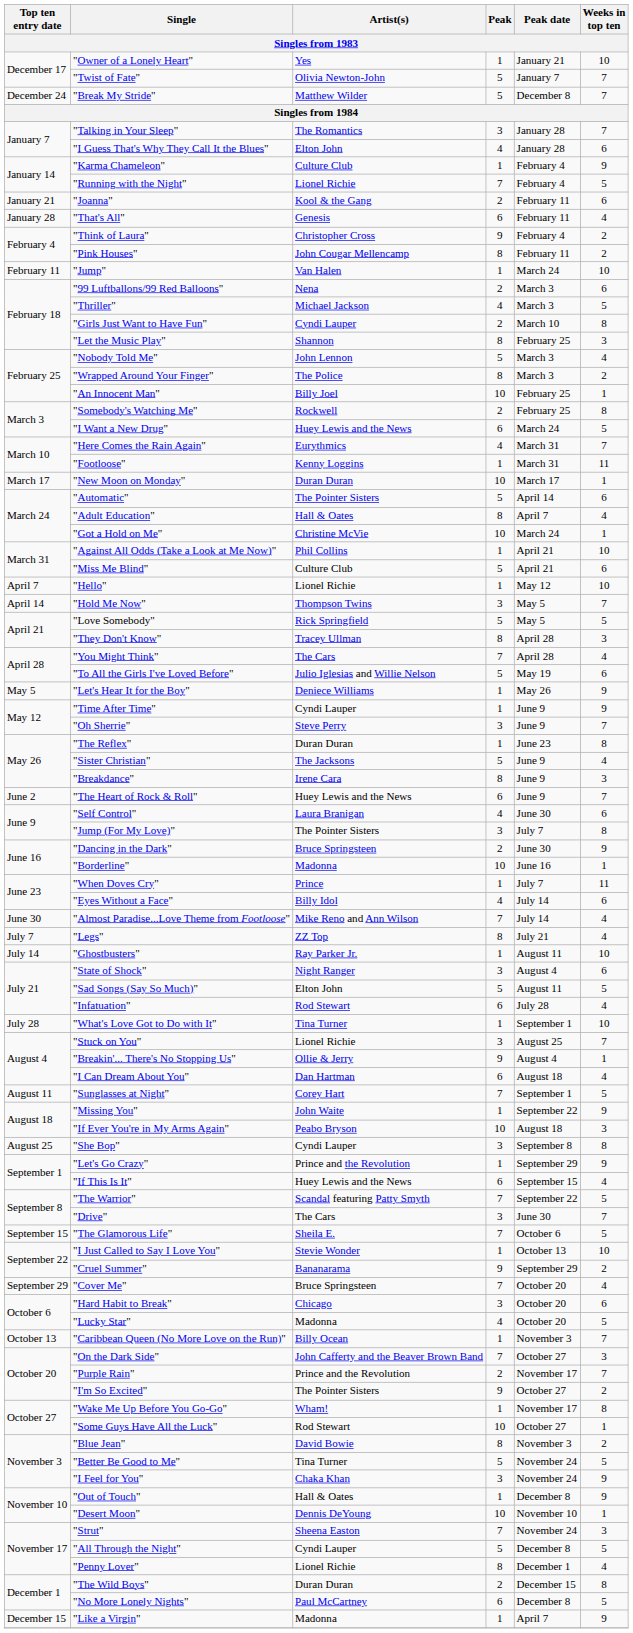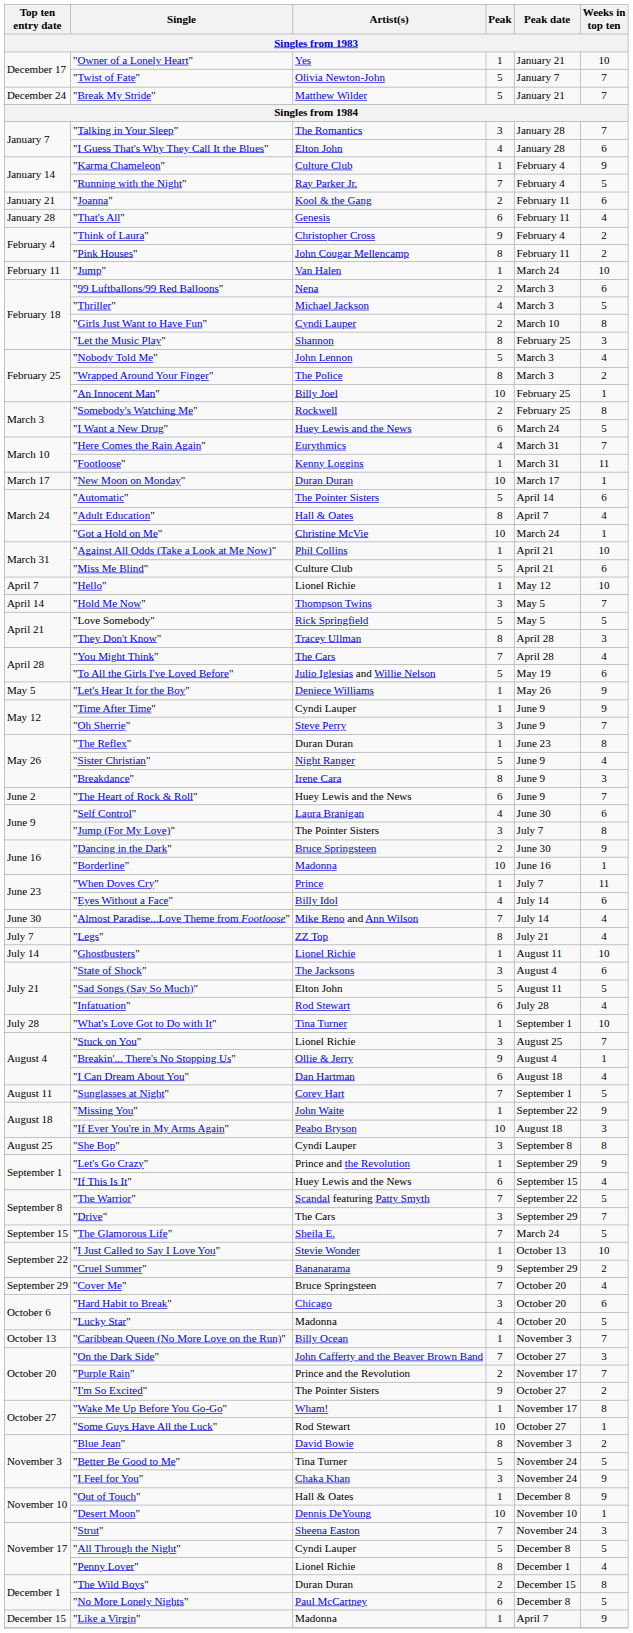 <table class="wikitable sortable">
 <tr>
 <th>Top ten<br>entry date</th>
 <th>Single</th>
 <th>Artist(s)</th>
 <th data-sort-type="number">Peak</th>
 <th>Peak date</th>
 <th data-sort-type="number">Weeks in<br>top ten</th>
 </tr>
 <tr>
 <th colspan=6><a href='#'>Singles from 1983</a></th>
 </tr>
 <tr>
 <td rowspan="2">December 17</td>
 <td>"<a href='#'>Owner of a Lonely Heart</a>"</td>
 <td><a href='#'>Yes</a></td>
 <td align=center>1</td>
 <td>January 21</td>
 <td align=center>10</td>
 </tr>
 <tr>
 <td>"<a href='#'>Twist of Fate</a>"</td>
 <td><a href='#'>Olivia Newton-John</a></td>
 <td align=center>5</td>
 <td>January 7</td>
 <td align=center>7</td>
 </tr>
 <tr>
 <td>December 24</td>
 <td>"<a href='#'>Break My Stride</a>"</td>
 <td><a href='#'>Matthew Wilder</a></td>
 <td align=center>5</td>
-<td>December 8</td>
+<td>January 21</td>
 <td align=center>7</td>
 </tr>
 <tr>
 <th colspan=6>Singles from 1984</th>
 </tr>
 <tr>
 <td rowspan="2">January 7</td>
 <td>"<a href='#'>Talking in Your Sleep</a>"</td>
 <td><a href='#'>The Romantics</a></td>
 <td align=center>3</td>
 <td>January 28</td>
 <td align=center>7</td>
 </tr>
 <tr>
 <td>"<a href='#'>I Guess That's Why They Call It the Blues</a>"</td>
 <td><a href='#'>Elton John</a></td>
 <td align=center>4</td>
 <td>January 28</td>
 <td align=center>6</td>
 </tr>
 <tr>
 <td rowspan="2">January 14</td>
 <td>"<a href='#'>Karma Chameleon</a>"</td>
 <td><a href='#'>Culture Club</a></td>
 <td align=center>1</td>
 <td>February 4</td>
 <td align=center>9</td>
 </tr>
 <tr>
 <td>"<a href='#'>Running with the Night</a>"</td>
-<td><a href='#'>Lionel Richie</a></td>
+<td><a href='#'>Ray Parker Jr.</a></td>
 <td align=center>7</td>
 <td>February 4</td>
 <td align=center>5</td>
 </tr>
 <tr>
 <td>January 21</td>
 <td>"<a href='#'>Joanna</a>"</td>
 <td><a href='#'>Kool & the Gang</a></td>
 <td align=center>2</td>
 <td>February 11</td>
 <td align=center>6</td>
 </tr>
 <tr>
 <td>January 28</td>
 <td>"<a href='#'>That's All</a>"</td>
 <td><a href='#'>Genesis</a></td>
 <td align=center>6</td>
 <td>February 11</td>
 <td align=center>4</td>
 </tr>
 <tr>
 <td rowspan="2">February 4</td>
 <td>"<a href='#'>Think of Laura</a>"</td>
 <td><a href='#'>Christopher Cross</a></td>
 <td align=center>9</td>
 <td>February 4</td>
 <td align=center>2</td>
 </tr>
 <tr>
 <td>"<a href='#'>Pink Houses</a>"</td>
 <td><a href='#'>John Cougar Mellencamp</a></td>
 <td align=center>8</td>
 <td>February 11</td>
 <td align=center>2</td>
 </tr>
 <tr>
 <td>February 11</td>
 <td>"<a href='#'>Jump</a>"</td>
 <td><a href='#'>Van Halen</a></td>
 <td align=center>1</td>
 <td>March 24</td>
 <td align=center>10</td>
 </tr>
 <tr>
 <td rowspan="4">February 18</td>
 <td>"<a href='#'>99 Luftballons/99 Red Balloons</a>"</td>
 <td><a href='#'>Nena</a></td>
 <td align=center>2</td>
 <td>March 3</td>
 <td align=center>6</td>
 </tr>
 <tr>
 <td>"<a href='#'>Thriller</a>"</td>
 <td><a href='#'>Michael Jackson</a></td>
 <td align=center>4</td>
 <td>March 3</td>
 <td align=center>5</td>
 </tr>
 <tr>
 <td>"<a href='#'>Girls Just Want to Have Fun</a>"</td>
 <td><a href='#'>Cyndi Lauper</a></td>
 <td align=center>2</td>
 <td>March 10</td>
 <td align=center>8</td>
 </tr>
 <tr>
 <td>"<a href='#'>Let the Music Play</a>"</td>
 <td><a href='#'>Shannon</a></td>
 <td align=center>8</td>
 <td>February 25</td>
 <td align=center>3</td>
 </tr>
 <tr>
 <td rowspan="3">February 25</td>
 <td>"<a href='#'>Nobody Told Me</a>"</td>
 <td><a href='#'>John Lennon</a></td>
 <td align=center>5</td>
 <td>March 3</td>
 <td align=center>4</td>
 </tr>
 <tr>
 <td>"<a href='#'>Wrapped Around Your Finger</a>"</td>
 <td><a href='#'>The Police</a></td>
 <td align=center>8</td>
 <td>March 3</td>
 <td align=center>2</td>
 </tr>
 <tr>
 <td>"<a href='#'>An Innocent Man</a>"</td>
 <td><a href='#'>Billy Joel</a></td>
 <td align=center>10</td>
 <td>February 25</td>
 <td align=center>1</td>
 </tr>
 <tr>
 <td rowspan="2">March 3</td>
 <td>"<a href='#'>Somebody's Watching Me</a>"</td>
 <td><a href='#'>Rockwell</a></td>
 <td align=center>2</td>
 <td>February 25</td>
 <td align=center>8</td>
 </tr>
 <tr>
 <td>"<a href='#'>I Want a New Drug</a>"</td>
 <td><a href='#'>Huey Lewis and the News</a></td>
 <td align=center>6</td>
 <td>March 24</td>
 <td align=center>5</td>
 </tr>
 <tr>
 <td rowspan="2">March 10</td>
 <td>"<a href='#'>Here Comes the Rain Again</a>"</td>
 <td><a href='#'>Eurythmics</a></td>
 <td align=center>4</td>
 <td>March 31</td>
 <td align=center>7</td>
 </tr>
 <tr>
 <td>"<a href='#'>Footloose</a>"</td>
 <td><a href='#'>Kenny Loggins</a></td>
 <td align=center>1</td>
 <td>March 31</td>
 <td align=center>11</td>
 </tr>
 <tr>
 <td>March 17</td>
 <td>"<a href='#'>New Moon on Monday</a>"</td>
 <td><a href='#'>Duran Duran</a></td>
 <td align=center>10</td>
 <td>March 17</td>
 <td align=center>1</td>
 </tr>
 <tr>
 <td rowspan="3">March 24</td>
 <td>"<a href='#'>Automatic</a>"</td>
 <td><a href='#'>The Pointer Sisters</a></td>
 <td align=center>5</td>
 <td>April 14</td>
 <td align=center>6</td>
 </tr>
 <tr>
 <td>"<a href='#'>Adult Education</a>"</td>
 <td><a href='#'>Hall & Oates</a></td>
 <td align=center>8</td>
 <td>April 7</td>
 <td align=center>4</td>
 </tr>
 <tr>
 <td>"<a href='#'>Got a Hold on Me</a>"</td>
 <td><a href='#'>Christine McVie</a></td>
 <td align=center>10</td>
 <td>March 24</td>
 <td align=center>1</td>
 </tr>
 <tr>
 <td rowspan="2">March 31</td>
 <td>"<a href='#'>Against All Odds (Take a Look at Me Now)</a>"</td>
 <td><a href='#'>Phil Collins</a></td>
 <td align=center>1</td>
 <td>April 21</td>
 <td align=center>10</td>
 </tr>
 <tr>
 <td>"<a href='#'>Miss Me Blind</a>"</td>
 <td>Culture Club</td>
 <td align=center>5</td>
 <td>April 21</td>
 <td align=center>6</td>
 </tr>
 <tr>
 <td>April 7</td>
 <td>"<a href='#'>Hello</a>"</td>
 <td>Lionel Richie</td>
 <td align=center>1</td>
 <td>May 12</td>
 <td align=center>10</td>
 </tr>
 <tr>
 <td>April 14</td>
 <td>"<a href='#'>Hold Me Now</a>"</td>
 <td><a href='#'>Thompson Twins</a></td>
 <td align=center>3</td>
 <td>May 5</td>
 <td align=center>7</td>
 </tr>
 <tr>
 <td rowspan="2">April 21</td>
 <td>"Love Somebody"</td>
 <td><a href='#'>Rick Springfield</a></td>
 <td align=center>5</td>
 <td>May 5</td>
 <td align=center>5</td>
 </tr>
 <tr>
 <td>"<a href='#'>They Don't Know</a>"</td>
 <td><a href='#'>Tracey Ullman</a></td>
 <td align=center>8</td>
 <td>April 28</td>
 <td align=center>3</td>
 </tr>
 <tr>
 <td rowspan="2">April 28</td>
 <td>"<a href='#'>You Might Think</a>"</td>
 <td><a href='#'>The Cars</a></td>
 <td align=center>7</td>
 <td>April 28</td>
 <td align=center>4</td>
 </tr>
 <tr>
 <td>"<a href='#'>To All the Girls I've Loved Before</a>"</td>
 <td><a href='#'>Julio Iglesias</a> and <a href='#'>Willie Nelson</a></td>
 <td align=center>5</td>
 <td>May 19</td>
 <td align=center>6</td>
 </tr>
 <tr>
 <td>May 5</td>
 <td>"<a href='#'>Let's Hear It for the Boy</a>"</td>
 <td><a href='#'>Deniece Williams</a></td>
 <td align=center>1</td>
 <td>May 26</td>
 <td align=center>9</td>
 </tr>
 <tr>
 <td rowspan="2">May 12</td>
 <td>"<a href='#'>Time After Time</a>"</td>
 <td>Cyndi Lauper</td>
 <td align=center>1</td>
 <td>June 9</td>
 <td align=center>9</td>
 </tr>
 <tr>
 <td>"<a href='#'>Oh Sherrie</a>"</td>
 <td><a href='#'>Steve Perry</a></td>
 <td align=center>3</td>
 <td>June 9</td>
 <td align=center>7</td>
 </tr>
 <tr>
 <td rowspan="3">May 26</td>
 <td>"<a href='#'>The Reflex</a>"</td>
 <td>Duran Duran</td>
 <td align=center>1</td>
 <td>June 23</td>
 <td align=center>8</td>
 </tr>
 <tr>
 <td>"<a href='#'>Sister Christian</a>"</td>
-<td><a href='#'>The Jacksons</a></td>
+<td><a href='#'>Night Ranger</a></td>
 <td align=center>5</td>
 <td>June 9</td>
 <td align=center>4</td>
 </tr>
 <tr>
 <td>"<a href='#'>Breakdance</a>"</td>
 <td><a href='#'>Irene Cara</a></td>
 <td align=center>8</td>
 <td>June 9</td>
 <td align=center>3</td>
 </tr>
 <tr>
 <td>June 2</td>
 <td>"<a href='#'>The Heart of Rock & Roll</a>"</td>
 <td>Huey Lewis and the News</td>
 <td align=center>6</td>
 <td>June 9</td>
 <td align=center>7</td>
 </tr>
 <tr>
 <td rowspan="2">June 9</td>
 <td>"<a href='#'>Self Control</a>"</td>
 <td><a href='#'>Laura Branigan</a></td>
 <td align=center>4</td>
 <td>June 30</td>
 <td align=center>6</td>
 </tr>
 <tr>
 <td>"<a href='#'>Jump (For My Love)</a>"</td>
 <td>The Pointer Sisters</td>
 <td align=center>3</td>
 <td>July 7</td>
 <td align=center>8</td>
 </tr>
 <tr>
 <td rowspan="2">June 16</td>
 <td>"<a href='#'>Dancing in the Dark</a>"</td>
 <td><a href='#'>Bruce Springsteen</a></td>
 <td align=center>2</td>
 <td>June 30</td>
 <td align=center>9</td>
 </tr>
 <tr>
 <td>"<a href='#'>Borderline</a>"</td>
 <td><a href='#'>Madonna</a></td>
 <td align=center>10</td>
 <td>June 16</td>
 <td align=center>1</td>
 </tr>
 <tr>
 <td rowspan="2">June 23</td>
 <td>"<a href='#'>When Doves Cry</a>"</td>
 <td><a href='#'>Prince</a></td>
 <td align=center>1</td>
 <td>July 7</td>
 <td align=center>11</td>
 </tr>
 <tr>
 <td>"<a href='#'>Eyes Without a Face</a>"</td>
 <td><a href='#'>Billy Idol</a></td>
 <td align=center>4</td>
 <td>July 14</td>
 <td align=center>6</td>
 </tr>
 <tr>
 <td>June 30</td>
 <td>"<a href='#'>Almost Paradise...Love Theme from <em>Footloose</em></a>"</td>
 <td><a href='#'>Mike Reno</a> and <a href='#'>Ann Wilson</a></td>
 <td align=center>7</td>
 <td>July 14</td>
 <td align=center>4</td>
 </tr>
 <tr>
 <td>July 7</td>
 <td>"<a href='#'>Legs</a>"</td>
 <td><a href='#'>ZZ Top</a></td>
 <td align=center>8</td>
 <td>July 21</td>
 <td align=center>4</td>
 </tr>
 <tr>
 <td>July 14</td>
 <td>"<a href='#'>Ghostbusters</a>"</td>
-<td><a href='#'>Ray Parker Jr.</a></td>
+<td><a href='#'>Lionel Richie</a></td>
 <td align=center>1</td>
 <td>August 11</td>
 <td align=center>10</td>
 </tr>
 <tr>
 <td rowspan="3">July 21</td>
 <td>"<a href='#'>State of Shock</a>"</td>
-<td><a href='#'>Night Ranger</a></td>
+<td><a href='#'>The Jacksons</a></td>
 <td align=center>3</td>
 <td>August 4</td>
 <td align=center>6</td>
 </tr>
 <tr>
 <td>"<a href='#'>Sad Songs (Say So Much)</a>"</td>
 <td>Elton John</td>
 <td align=center>5</td>
 <td>August 11</td>
 <td align=center>5</td>
 </tr>
 <tr>
 <td>"<a href='#'>Infatuation</a>"</td>
 <td><a href='#'>Rod Stewart</a></td>
 <td align=center>6</td>
 <td>July 28</td>
 <td align=center>4</td>
 </tr>
 <tr>
 <td>July 28</td>
 <td>"<a href='#'>What's Love Got to Do with It</a>"</td>
 <td><a href='#'>Tina Turner</a></td>
 <td align=center>1</td>
 <td>September 1</td>
 <td align=center>10</td>
 </tr>
 <tr>
 <td rowspan="3">August 4</td>
 <td>"<a href='#'>Stuck on You</a>"</td>
 <td>Lionel Richie</td>
 <td align=center>3</td>
 <td>August 25</td>
 <td align=center>7</td>
 </tr>
 <tr>
 <td>"<a href='#'>Breakin'... There's No Stopping Us</a>"</td>
 <td><a href='#'>Ollie & Jerry</a></td>
 <td align=center>9</td>
 <td>August 4</td>
 <td align=center>1</td>
 </tr>
 <tr>
 <td>"<a href='#'>I Can Dream About You</a>"</td>
 <td><a href='#'>Dan Hartman</a></td>
 <td align=center>6</td>
 <td>August 18</td>
 <td align=center>4</td>
 </tr>
 <tr>
 <td>August 11</td>
 <td>"<a href='#'>Sunglasses at Night</a>"</td>
 <td><a href='#'>Corey Hart</a></td>
 <td align=center>7</td>
 <td>September 1</td>
 <td align=center>5</td>
 </tr>
 <tr>
 <td rowspan="2">August 18</td>
 <td>"<a href='#'>Missing You</a>"</td>
 <td><a href='#'>John Waite</a></td>
 <td align=center>1</td>
 <td>September 22</td>
 <td align=center>9</td>
 </tr>
 <tr>
 <td>"<a href='#'>If Ever You're in My Arms Again</a>"</td>
 <td><a href='#'>Peabo Bryson</a></td>
 <td align=center>10</td>
 <td>August 18</td>
 <td align=center>3</td>
 </tr>
 <tr>
 <td>August 25</td>
 <td>"<a href='#'>She Bop</a>"</td>
 <td>Cyndi Lauper</td>
 <td align=center>3</td>
 <td>September 8</td>
 <td align=center>8</td>
 </tr>
 <tr>
 <td rowspan="2">September 1</td>
 <td>"<a href='#'>Let's Go Crazy</a>"</td>
 <td>Prince and <a href='#'>the Revolution</a></td>
 <td align=center>1</td>
 <td>September 29</td>
 <td align=center>9</td>
 </tr>
 <tr>
 <td>"<a href='#'>If This Is It</a>"</td>
 <td>Huey Lewis and the News</td>
 <td align=center>6</td>
 <td>September 15</td>
 <td align=center>4</td>
 </tr>
 <tr>
 <td rowspan="2">September 8</td>
 <td>"<a href='#'>The Warrior</a>"</td>
 <td><a href='#'>Scandal</a> featuring <a href='#'>Patty Smyth</a></td>
 <td align=center>7</td>
 <td>September 22</td>
 <td align=center>5</td>
 </tr>
 <tr>
 <td>"<a href='#'>Drive</a>"</td>
 <td>The Cars</td>
 <td align=center>3</td>
-<td>June 30</td>
+<td>September 29</td>
 <td align=center>7</td>
 </tr>
 <tr>
 <td>September 15</td>
 <td>"<a href='#'>The Glamorous Life</a>"</td>
 <td><a href='#'>Sheila E.</a></td>
 <td align=center>7</td>
-<td>October 6</td>
+<td>March 24</td>
 <td align=center>5</td>
 </tr>
 <tr>
 <td rowspan="2">September 22</td>
 <td>"<a href='#'>I Just Called to Say I Love You</a>"</td>
 <td><a href='#'>Stevie Wonder</a></td>
 <td align=center>1</td>
 <td>October 13</td>
 <td align=center>10</td>
 </tr>
 <tr>
 <td>"<a href='#'>Cruel Summer</a>"</td>
 <td><a href='#'>Bananarama</a></td>
 <td align=center>9</td>
 <td>September 29</td>
 <td align=center>2</td>
 </tr>
 <tr>
 <td>September 29</td>
 <td>"<a href='#'>Cover Me</a>"</td>
 <td>Bruce Springsteen</td>
 <td align=center>7</td>
 <td>October 20</td>
 <td align=center>4</td>
 </tr>
 <tr>
 <td rowspan="2">October 6</td>
 <td>"<a href='#'>Hard Habit to Break</a>"</td>
 <td><a href='#'>Chicago</a></td>
 <td align=center>3</td>
 <td>October 20</td>
 <td align=center>6</td>
 </tr>
 <tr>
 <td>"<a href='#'>Lucky Star</a>"</td>
 <td>Madonna</td>
 <td align=center>4</td>
 <td>October 20</td>
 <td align=center>5</td>
 </tr>
 <tr>
 <td>October 13</td>
 <td>"<a href='#'>Caribbean Queen (No More Love on the Run)</a>"</td>
 <td><a href='#'>Billy Ocean</a></td>
 <td align=center>1</td>
 <td>November 3</td>
 <td align=center>7</td>
 </tr>
 <tr>
 <td rowspan="3">October 20</td>
 <td>"<a href='#'>On the Dark Side</a>"</td>
 <td><a href='#'>John Cafferty and the Beaver Brown Band</a></td>
 <td align=center>7</td>
 <td>October 27</td>
 <td align=center>3</td>
 </tr>
 <tr>
 <td>"<a href='#'>Purple Rain</a>"</td>
 <td>Prince and the Revolution</td>
 <td align=center>2</td>
 <td>November 17</td>
 <td align=center>7</td>
 </tr>
 <tr>
 <td>"<a href='#'>I'm So Excited</a>"</td>
 <td>The Pointer Sisters</td>
 <td align=center>9</td>
 <td>October 27</td>
 <td align=center>2</td>
 </tr>
 <tr>
 <td rowspan="2">October 27</td>
 <td>"<a href='#'>Wake Me Up Before You Go-Go</a>"</td>
 <td><a href='#'>Wham!</a></td>
 <td align=center>1</td>
 <td>November 17</td>
 <td align=center>8</td>
 </tr>
 <tr>
 <td>"<a href='#'>Some Guys Have All the Luck</a>"</td>
 <td>Rod Stewart</td>
 <td align=center>10</td>
 <td>October 27</td>
 <td align=center>1</td>
 </tr>
 <tr>
 <td rowspan="3">November 3</td>
 <td>"<a href='#'>Blue Jean</a>"</td>
 <td><a href='#'>David Bowie</a></td>
 <td align=center>8</td>
 <td>November 3</td>
 <td align=center>2</td>
 </tr>
 <tr>
 <td>"<a href='#'>Better Be Good to Me</a>"</td>
 <td>Tina Turner</td>
 <td align=center>5</td>
 <td>November 24</td>
 <td align=center>5</td>
 </tr>
 <tr>
 <td>"<a href='#'>I Feel for You</a>"</td>
 <td><a href='#'>Chaka Khan</a></td>
 <td align=center>3</td>
 <td>November 24</td>
 <td align=center>9</td>
 </tr>
 <tr>
 <td rowspan="2">November 10</td>
 <td>"<a href='#'>Out of Touch</a>"</td>
 <td>Hall & Oates</td>
 <td align=center>1</td>
 <td>December 8</td>
 <td align=center>9</td>
 </tr>
 <tr>
 <td>"<a href='#'>Desert Moon</a>"</td>
 <td><a href='#'>Dennis DeYoung</a></td>
 <td align=center>10</td>
 <td>November 10</td>
 <td align=center>1</td>
 </tr>
 <tr>
 <td rowspan="3">November 17</td>
 <td>"<a href='#'>Strut</a>"</td>
 <td><a href='#'>Sheena Easton</a></td>
 <td align=center>7</td>
 <td>November 24</td>
 <td align=center>3</td>
 </tr>
 <tr>
 <td>"<a href='#'>All Through the Night</a>"</td>
 <td>Cyndi Lauper</td>
 <td align=center>5</td>
 <td>December 8</td>
 <td align=center>5</td>
 </tr>
 <tr>
 <td>"<a href='#'>Penny Lover</a>"</td>
 <td>Lionel Richie</td>
 <td align=center>8</td>
 <td>December 1</td>
 <td align=center>4</td>
 </tr>
 <tr>
 <td rowspan="2">December 1</td>
 <td>"<a href='#'>The Wild Boys</a>"</td>
 <td>Duran Duran</td>
 <td align=center>2</td>
 <td>December 15</td>
 <td align=center>8</td>
 </tr>
 <tr>
 <td>"<a href='#'>No More Lonely Nights</a>"</td>
 <td><a href='#'>Paul McCartney</a></td>
 <td align=center>6</td>
 <td>December 8</td>
 <td align=center>5</td>
 </tr>
 <tr>
 <td>December 15</td>
 <td>"<a href='#'>Like a Virgin</a>"</td>
 <td>Madonna</td>
 <td align=center>1</td>
 <td>April 7</td>
 <td align=center>9</td>
 </tr>
 <tr>
 </tr>
 </table>
